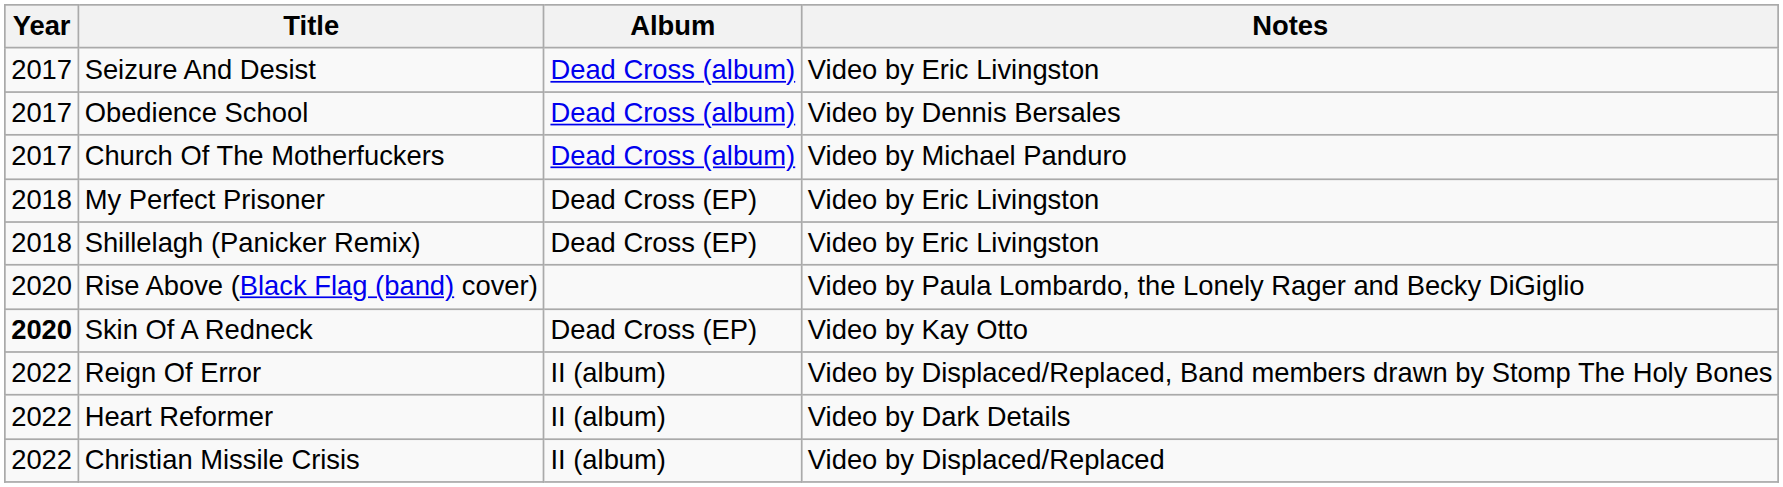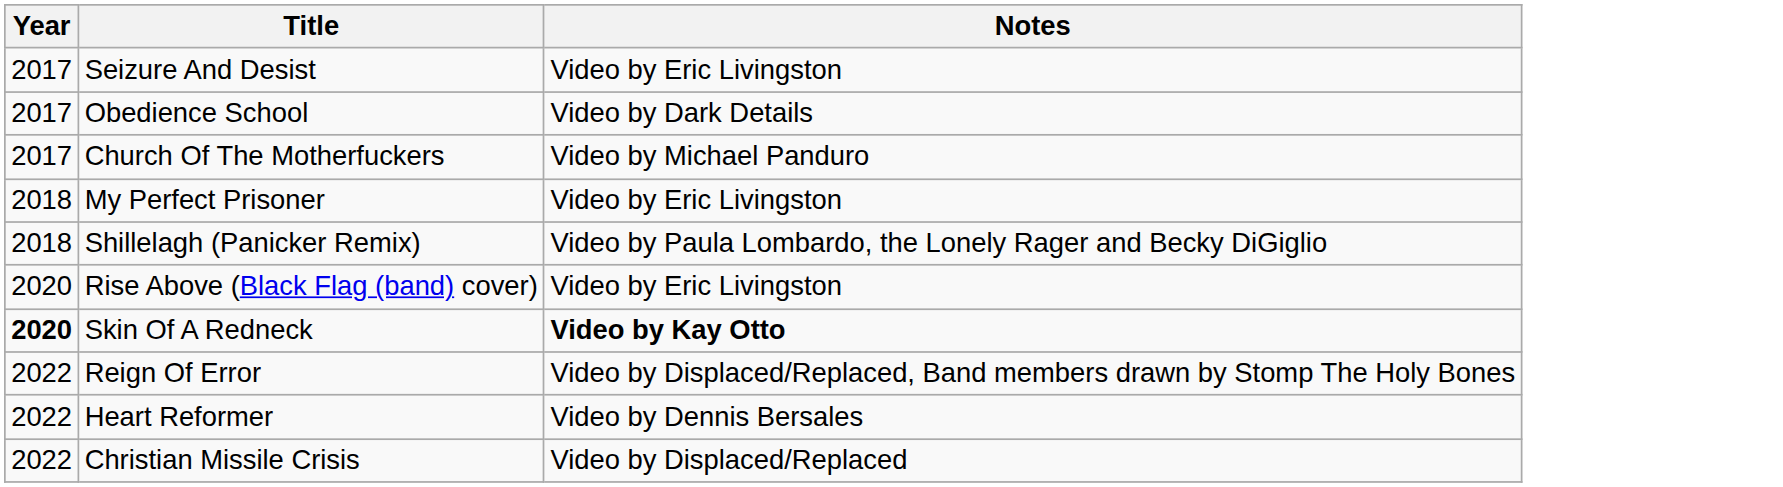 <table class="wikitable">
 <tr>
 <th>Year</th>
 <th>Title</th>
-<th>Album</th>
 <th>Notes</th>
 </tr>
 <tr>
 <td>2017</td>
 <td>Seizure And Desist</td>
-<td><a href='#'>Dead Cross (album)</a></td>
 <td>Video by Eric Livingston</td>
 </tr>
 <tr>
 <td>2017</td>
 <td>Obedience School</td>
-<td><a href='#'>Dead Cross (album)</a></td>
-<td>Video by Dennis Bersales</td>
+<td>Video by Dark Details</td>
 </tr>
 <tr>
 <td>2017</td>
 <td>Church Of The Motherfuckers</td>
-<td><a href='#'>Dead Cross (album)</a></td>
 <td>Video by Michael Panduro</td>
 </tr>
 <tr>
 <td>2018</td>
 <td>My Perfect Prisoner</td>
-<td>Dead Cross (EP)</td>
 <td>Video by Eric Livingston</td>
 </tr>
 <tr>
 <td>2018</td>
 <td>Shillelagh (Panicker Remix)</td>
-<td>Dead Cross (EP)</td>
-<td>Video by Eric Livingston</td>
+<td>Video by Paula Lombardo, the Lonely Rager and Becky DiGiglio</td>
 </tr>
 <tr>
 <td>2020</td>
 <td>Rise Above (<a href='#'>Black Flag (band)</a> cover)</td>
-<td></td>
-<td>Video by Paula Lombardo, the Lonely Rager and Becky DiGiglio</td>
+<td>Video by Eric Livingston</td>
 </tr>
 <tr>
 <td><strong>2020</strong></td>
 <td>Skin Of A Redneck</td>
-<td>Dead Cross (EP)</td>
-<td>Video by Kay Otto</td>
+<td><strong>Video by Kay Otto</strong></td>
 </tr>
 <tr>
 <td>2022</td>
 <td>Reign Of Error</td>
-<td>II (album)</td>
 <td>Video by Displaced/Replaced, Band members drawn by Stomp The Holy Bones</td>
 </tr>
 <tr>
 <td>2022</td>
 <td>Heart Reformer</td>
-<td>II (album)</td>
-<td>Video by Dark Details</td>
+<td>Video by Dennis Bersales</td>
 </tr>
 <tr>
 <td>2022</td>
 <td>Christian Missile Crisis</td>
-<td>II (album)</td>
 <td>Video by Displaced/Replaced</td>
 </tr>
 </table>
